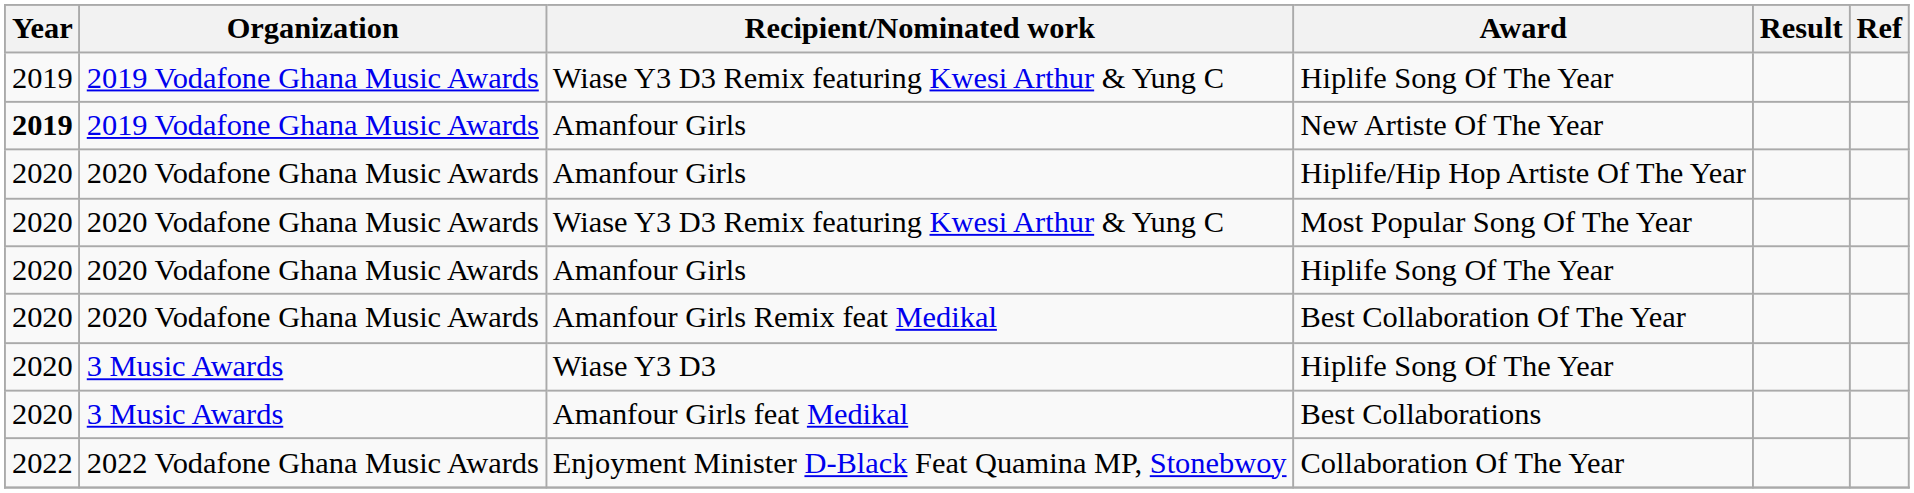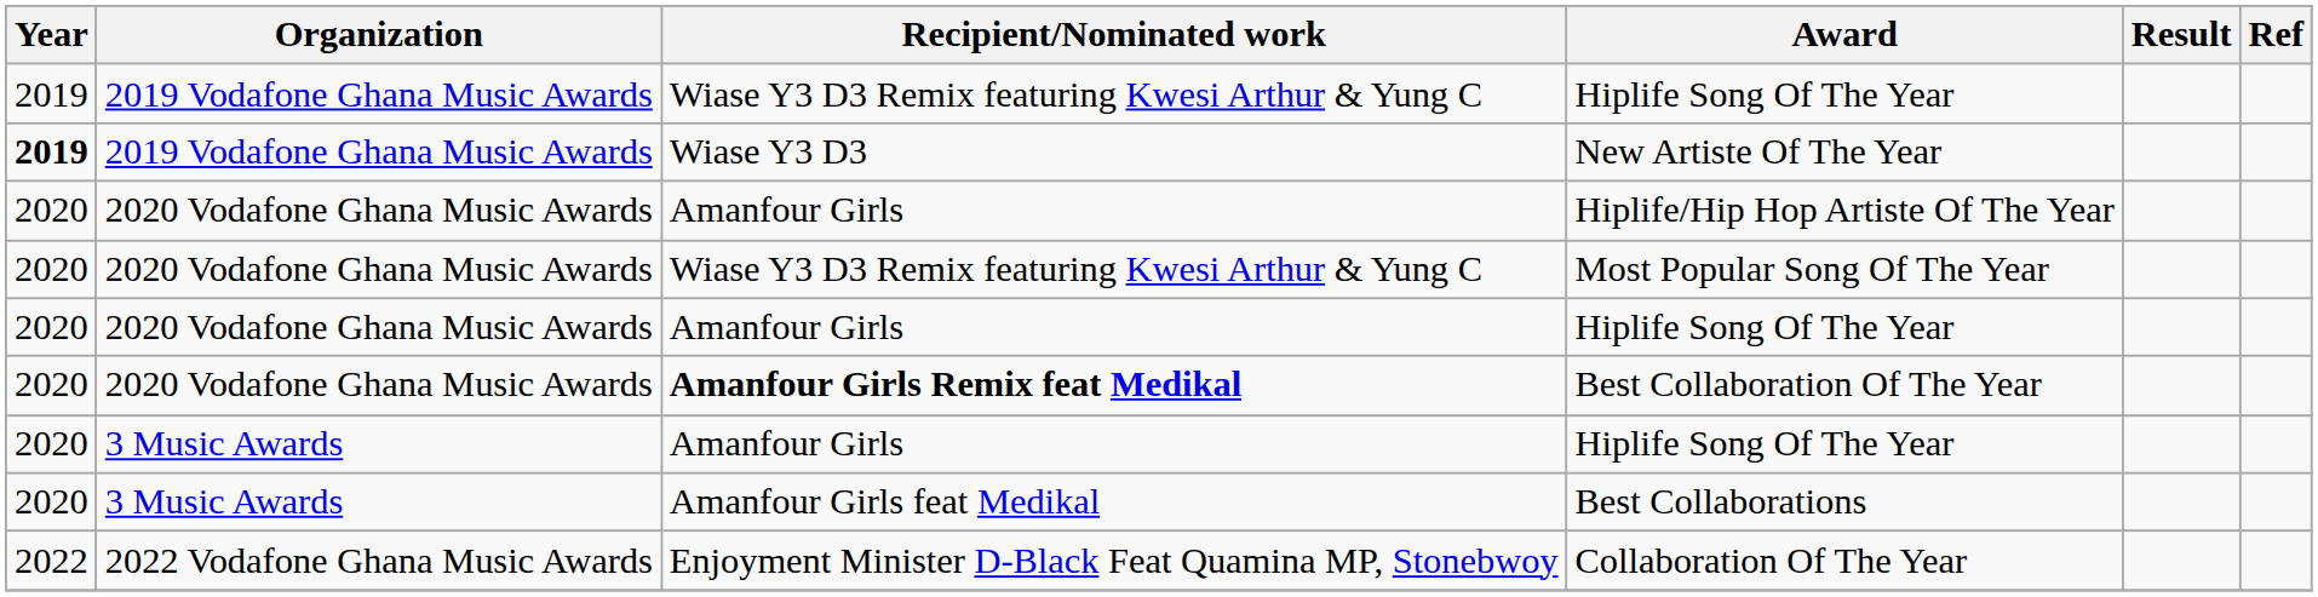 <table class="wikitable sortable">
 <tr>
 <th><strong>Year</strong></th>
 <th>Organization</th>
 <th><strong>Recipient/Nominated work</strong></th>
 <th><strong>Award</strong></th>
 <th><strong>Result</strong></th>
 <th><strong>Ref</strong></th>
 </tr>
 <tr>
 <td>2019</td>
 <td><a href='#'>2019 Vodafone Ghana Music Awards</a></td>
 <td>Wiase Y3 D3 Remix featuring <a href='#'>Kwesi Arthur</a> & Yung C</td>
 <td>Hiplife Song Of The Year</td>
 <td></td>
 <td></td>
 </tr>
 <tr>
 <td><strong>2019</strong></td>
 <td><a href='#'>2019 Vodafone Ghana Music Awards</a></td>
-<td>Amanfour Girls</td>
+<td>Wiase Y3 D3</td>
 <td>New Artiste Of The Year</td>
 <td></td>
 <td></td>
 </tr>
 <tr>
 <td>2020</td>
 <td>2020 Vodafone Ghana Music Awards</td>
 <td>Amanfour Girls</td>
 <td>Hiplife/Hip Hop Artiste Of The Year</td>
 <td></td>
 <td></td>
 </tr>
 <tr>
 <td>2020</td>
 <td>2020 Vodafone Ghana Music Awards</td>
 <td>Wiase Y3 D3 Remix featuring <a href='#'>Kwesi Arthur</a> & Yung C</td>
 <td>Most Popular Song Of The Year</td>
 <td></td>
 <td></td>
 </tr>
 <tr>
 <td>2020</td>
 <td>2020 Vodafone Ghana Music Awards</td>
 <td>Amanfour Girls</td>
 <td>Hiplife Song Of The Year</td>
 <td></td>
 <td></td>
 </tr>
 <tr>
 <td>2020</td>
 <td>2020 Vodafone Ghana Music Awards</td>
-<td>Amanfour Girls Remix feat <a href='#'>Medikal</a></td>
+<td><strong>Amanfour Girls Remix feat <a href='#'>Medikal</a></strong></td>
 <td>Best Collaboration Of The Year</td>
 <td></td>
 <td></td>
 </tr>
 <tr>
 <td>2020</td>
 <td><a href='#'>3 Music Awards</a></td>
-<td>Wiase Y3 D3</td>
+<td>Amanfour Girls</td>
 <td>Hiplife Song Of The Year</td>
 <td></td>
 <td></td>
 </tr>
 <tr>
 <td>2020</td>
 <td><a href='#'>3 Music Awards</a></td>
 <td>Amanfour Girls feat <a href='#'>Medikal</a></td>
 <td>Best Collaborations</td>
 <td></td>
 <td></td>
 </tr>
 <tr>
 <td>2022</td>
 <td>2022 Vodafone Ghana Music Awards</td>
 <td>Enjoyment Minister <a href='#'>D-Black</a> Feat Quamina MP, <a href='#'>Stonebwoy</a></td>
 <td>Collaboration Of The Year</td>
 <td></td>
 <td></td>
 </tr>
 <tr>
 </tr>
 </table>
